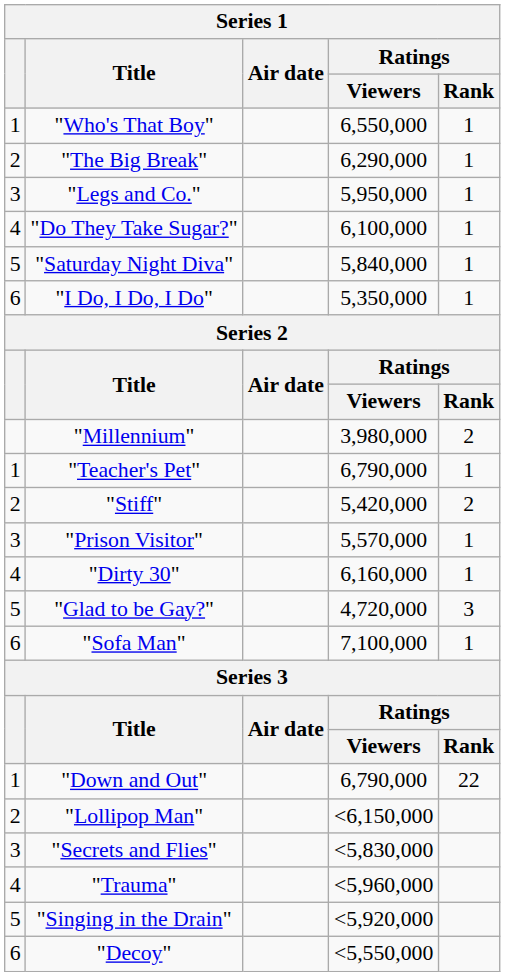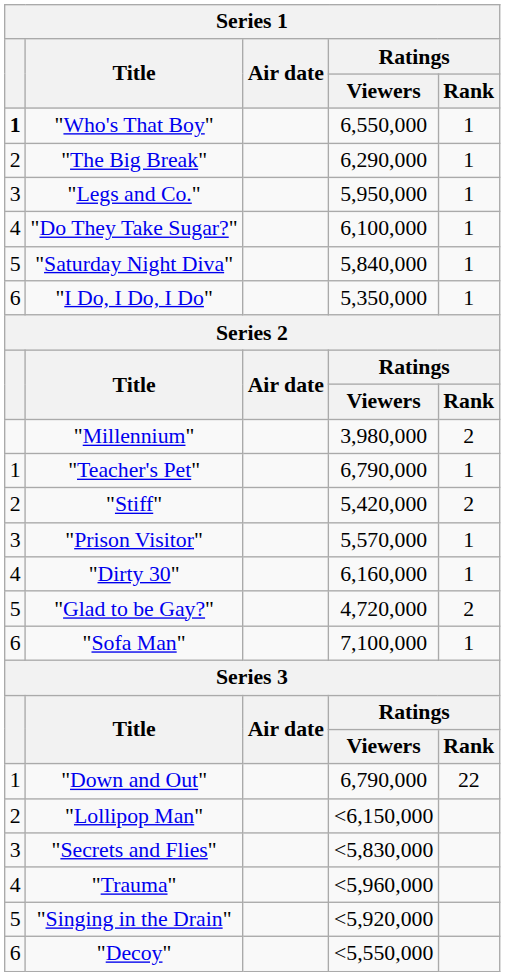 <table class="wikitable" style="text-align:center">
 <tr>
 <th colspan="5">Series 1</th>
 </tr>
 <tr>
 <th rowspan="2"></th>
 <th rowspan="2">Title</th>
 <th rowspan="2">Air date</th>
 <th colspan="2">Ratings</th>
 </tr>
 <tr>
 <th>Viewers</th>
 <th>Rank</th>
 </tr>
 <tr>
-<td>1</td>
+<td><strong>1</strong></td>
 <td>"<a href='#'>Who's That Boy</a>"</td>
 <td></td>
 <td>6,550,000</td>
 <td>1</td>
 </tr>
 <tr>
 <td>2</td>
 <td>"<a href='#'>The Big Break</a>"</td>
 <td></td>
 <td>6,290,000</td>
 <td>1</td>
 </tr>
 <tr>
 <td>3</td>
 <td>"<a href='#'>Legs and Co.</a>"</td>
 <td></td>
 <td>5,950,000</td>
 <td>1</td>
 </tr>
 <tr>
 <td>4</td>
 <td>"<a href='#'>Do They Take Sugar?</a>"</td>
 <td></td>
 <td>6,100,000</td>
 <td>1</td>
 </tr>
 <tr>
 <td>5</td>
 <td>"<a href='#'>Saturday Night Diva</a>"</td>
 <td></td>
 <td>5,840,000</td>
 <td>1</td>
 </tr>
 <tr>
 <td>6</td>
 <td>"<a href='#'>I Do, I Do, I Do</a>"</td>
 <td></td>
 <td>5,350,000</td>
 <td>1</td>
 </tr>
 <tr>
 <th colspan="5">Series 2</th>
 </tr>
 <tr>
 <th rowspan="2"></th>
 <th rowspan="2">Title</th>
 <th rowspan="2">Air date</th>
 <th colspan="2">Ratings</th>
 </tr>
 <tr>
 <th>Viewers</th>
 <th>Rank</th>
 </tr>
 <tr>
 <td></td>
 <td>"<a href='#'>Millennium</a>"</td>
 <td></td>
 <td>3,980,000</td>
 <td>2</td>
 </tr>
 <tr>
 <td>1</td>
 <td>"<a href='#'>Teacher's Pet</a>"</td>
 <td></td>
 <td>6,790,000</td>
 <td>1</td>
 </tr>
 <tr>
 <td>2</td>
 <td>"<a href='#'>Stiff</a>"</td>
 <td></td>
 <td>5,420,000</td>
 <td>2</td>
 </tr>
 <tr>
 <td>3</td>
 <td>"<a href='#'>Prison Visitor</a>"</td>
 <td></td>
 <td>5,570,000</td>
 <td>1</td>
 </tr>
 <tr>
 <td>4</td>
 <td>"<a href='#'>Dirty 30</a>"</td>
 <td></td>
 <td>6,160,000</td>
 <td>1</td>
 </tr>
 <tr>
 <td>5</td>
 <td>"<a href='#'>Glad to be Gay?</a>"</td>
 <td></td>
 <td>4,720,000</td>
-<td>3</td>
+<td>2</td>
 </tr>
 <tr>
 <td>6</td>
 <td>"<a href='#'>Sofa Man</a>"</td>
 <td></td>
 <td>7,100,000</td>
 <td>1</td>
 </tr>
 <tr>
 <th colspan="5">Series 3</th>
 </tr>
 <tr>
 <th rowspan="2"></th>
 <th rowspan="2">Title</th>
 <th rowspan="2">Air date</th>
 <th colspan="2">Ratings</th>
 </tr>
 <tr>
 <th>Viewers</th>
 <th>Rank</th>
 </tr>
 <tr>
 <td>1</td>
 <td>"<a href='#'>Down and Out</a>"</td>
 <td></td>
 <td>6,790,000</td>
 <td>22</td>
 </tr>
 <tr>
 <td>2</td>
 <td>"<a href='#'>Lollipop Man</a>"</td>
 <td></td>
 <td><6,150,000</td>
 <td></td>
 </tr>
 <tr>
 <td>3</td>
 <td>"<a href='#'>Secrets and Flies</a>"</td>
 <td></td>
 <td><5,830,000</td>
 <td></td>
 </tr>
 <tr>
 <td>4</td>
 <td>"<a href='#'>Trauma</a>"</td>
 <td></td>
 <td><5,960,000</td>
 <td></td>
 </tr>
 <tr>
 <td>5</td>
 <td>"<a href='#'>Singing in the Drain</a>"</td>
 <td></td>
 <td><5,920,000</td>
 <td></td>
 </tr>
 <tr>
 <td>6</td>
 <td>"<a href='#'>Decoy</a>"</td>
 <td></td>
 <td><5,550,000</td>
 <td></td>
 </tr>
 </table>
